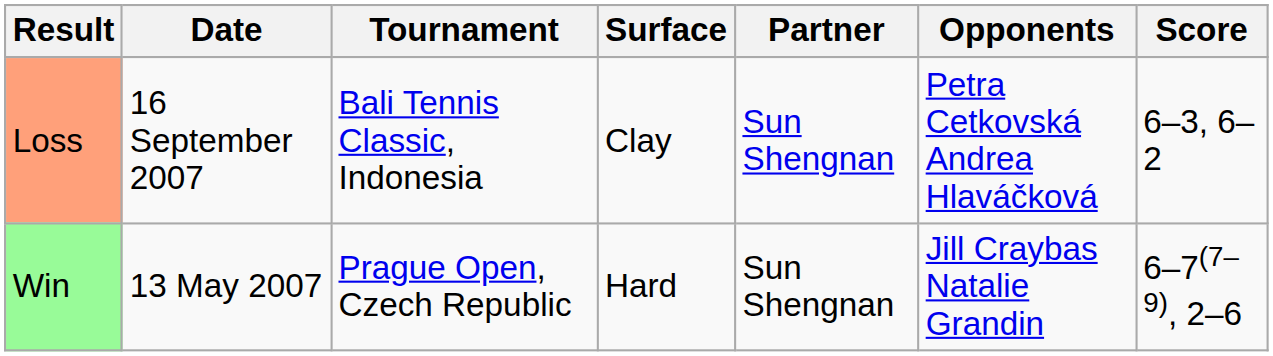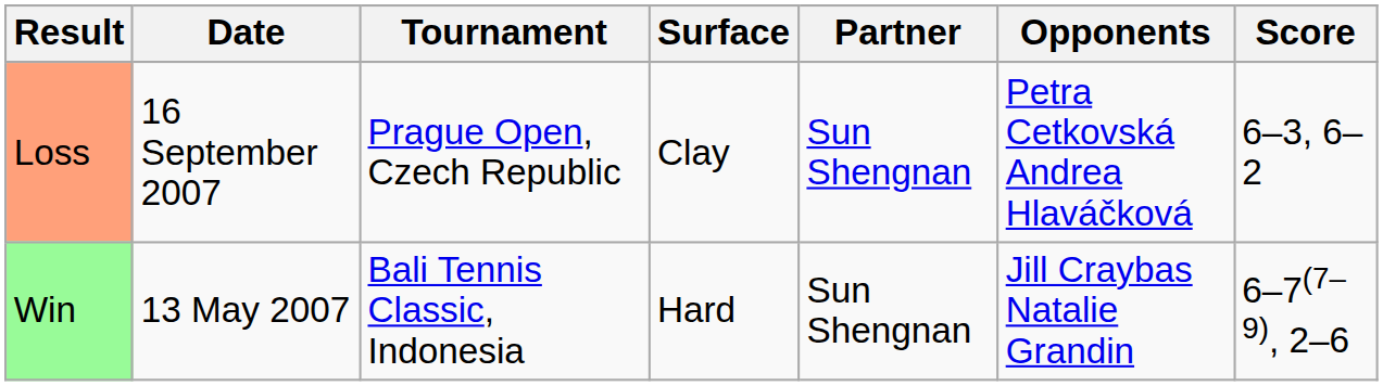 <table class="wikitable">
 <tr>
 <th>Result</th>
 <th>Date</th>
 <th>Tournament</th>
 <th>Surface</th>
 <th>Partner</th>
 <th>Opponents</th>
 <th>Score</th>
 </tr>
 <tr>
 <td bgcolor="FFA07A">Loss</td>
 <td>16 September 2007</td>
-<td><a href='#'>Bali Tennis Classic</a>, Indonesia</td>
+<td><a href='#'>Prague Open</a>, Czech Republic</td>
 <td>Clay</td>
 <td> <a href='#'>Sun Shengnan</a></td>
 <td> <a href='#'>Petra Cetkovská</a> <br>  <a href='#'>Andrea Hlaváčková</a></td>
 <td>6–3, 6–2</td>
 </tr>
 <tr>
 <td bgcolor="98FB98">Win</td>
 <td>13 May 2007</td>
-<td><a href='#'>Prague Open</a>, Czech Republic</td>
+<td><a href='#'>Bali Tennis Classic</a>, Indonesia</td>
 <td>Hard</td>
 <td> Sun Shengnan</td>
 <td> <a href='#'>Jill Craybas</a> <br>  <a href='#'>Natalie Grandin</a></td>
 <td>6–7<sup>(7–9)</sup>, 2–6</td>
 </tr>
 </table>
